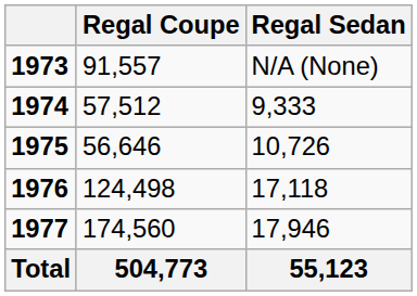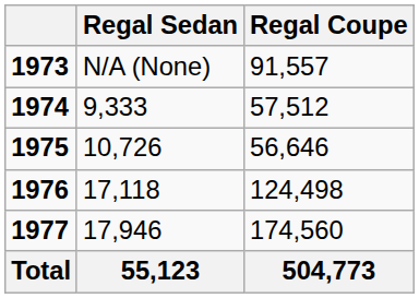 <table class="wikitable">
 <tr>
 <th></th>
+<th>Regal Sedan</th>
 <th>Regal Coupe</th>
-<th>Regal Sedan</th>
 </tr>
 <tr>
 <td><strong>1973</strong></td>
+<td>N/A (None)</td>
 <td>91,557</td>
-<td>N/A (None)</td>
 </tr>
 <tr>
 <td><strong>1974</strong></td>
+<td>9,333</td>
 <td>57,512</td>
-<td>9,333</td>
 </tr>
 <tr>
 <td><strong>1975</strong></td>
+<td>10,726</td>
 <td>56,646</td>
-<td>10,726</td>
 </tr>
 <tr>
 <td><strong>1976</strong></td>
+<td>17,118</td>
 <td>124,498</td>
-<td>17,118</td>
 </tr>
 <tr>
 <td><strong>1977</strong></td>
+<td>17,946</td>
 <td>174,560</td>
-<td>17,946</td>
 </tr>
 <tr>
 <th><strong>Total</strong></th>
+<th><strong>55,123</strong></th>
 <th><strong>504,773</strong></th>
-<th><strong>55,123</strong></th>
 </tr>
 </table>
